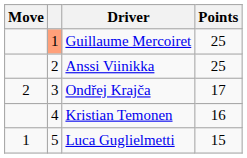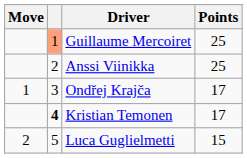 <table class="wikitable" style="font-size:85%;">
 <tr>
 <th>Move</th>
 <th></th>
 <th>Driver</th>
 <th>Points</th>
 </tr>
 <tr>
 <td align="center"></td>
 <td align="center" style="background: lightsalmon;">1</td>
 <td><a href='#'>Guillaume Mercoiret</a></td>
 <td align="center">25</td>
 </tr>
 <tr>
 <td align="center"></td>
 <td align="center">2</td>
 <td><a href='#'>Anssi Viinikka</a></td>
 <td align="center">25</td>
 </tr>
 <tr>
-<td align="center"> 2</td>
+<td align="center"> 1</td>
 <td align="center">3</td>
 <td><a href='#'>Ondřej Krajča</a></td>
 <td align="center">17</td>
 </tr>
 <tr>
 <td align="center"></td>
-<td align="center">4</td>
+<td align="center"><strong>4</strong></td>
 <td><a href='#'>Kristian Temonen</a></td>
-<td align="center">16</td>
+<td align="center">17</td>
 </tr>
 <tr>
-<td align="center"> 1</td>
+<td align="center"> 2</td>
 <td align="center">5</td>
 <td><a href='#'>Luca Guglielmetti</a></td>
 <td align="center">15</td>
 </tr>
 </table>
